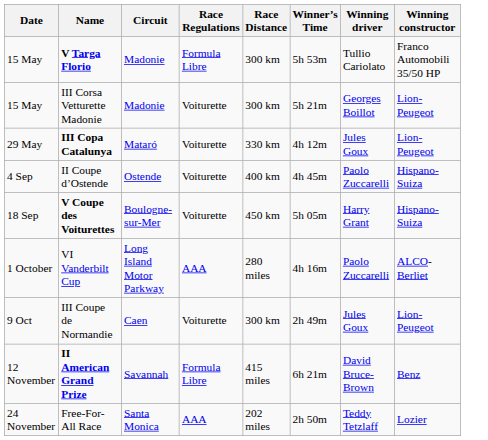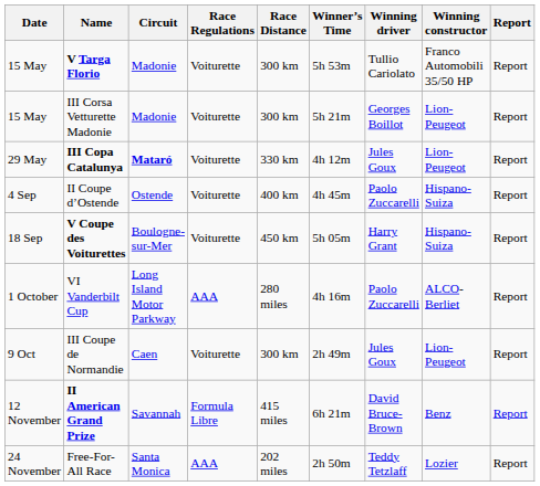 <table class="wikitable" style="font-size:95%">
 <tr>
 <th>Date</th>
 <th>Name</th>
 <th>Circuit</th>
 <th>Race<br>Regulations</th>
 <th>Race<br>Distance</th>
 <th>Winner’s<br>Time</th>
 <th>Winning driver</th>
 <th>Winning<br>constructor</th>
+<th>Report</th>
 </tr>
 <tr>
 <td>15 May</td>
 <td> <strong>V <a href='#'>Targa Florio</a></strong></td>
 <td><a href='#'>Madonie</a></td>
-<td><a href='#'>Formula Libre</a></td>
+<td>Voiturette</td>
 <td>300 km</td>
 <td>5h 53m</td>
 <td> Tullio Cariolato</td>
 <td>Franco Automobili 35/50 HP</td>
+<td>Report</td>
 </tr>
 <tr>
 <td>15 May</td>
 <td> III Corsa Vetturette Madonie</td>
 <td><a href='#'>Madonie</a></td>
 <td>Voiturette</td>
 <td>300 km</td>
 <td>5h 21m</td>
 <td> <a href='#'>Georges Boillot</a></td>
 <td><a href='#'>Lion-Peugeot</a></td>
+<td>Report</td>
 </tr>
 <tr>
 <td>29 May</td>
 <td> <strong>III Copa Catalunya</strong></td>
-<td><a href='#'>Mataró</a></td>
+<td><strong><a href='#'>Mataró</a></strong></td>
 <td>Voiturette</td>
 <td>330 km</td>
 <td>4h 12m</td>
 <td> <a href='#'>Jules Goux</a></td>
 <td><a href='#'>Lion-Peugeot</a></td>
+<td>Report</td>
 </tr>
 <tr>
 <td>4 Sep</td>
 <td> II Coupe d’Ostende</td>
 <td><a href='#'>Ostende</a></td>
 <td>Voiturette</td>
 <td>400 km</td>
 <td>4h 45m</td>
 <td> <a href='#'>Paolo Zuccarelli</a></td>
 <td><a href='#'>Hispano-Suiza</a></td>
+<td>Report</td>
 </tr>
 <tr>
 <td>18 Sep</td>
 <td> <strong>V Coupe des Voiturettes</strong></td>
 <td><a href='#'>Boulogne-sur-Mer</a></td>
 <td>Voiturette</td>
 <td>450 km</td>
 <td>5h 05m</td>
 <td> <a href='#'>Harry Grant</a></td>
 <td><a href='#'>Hispano-Suiza</a></td>
+<td>Report</td>
 </tr>
 <tr>
 <td>1 October</td>
 <td> VI <a href='#'>Vanderbilt Cup</a></td>
 <td><a href='#'>Long Island Motor Parkway</a></td>
 <td><a href='#'>AAA</a></td>
 <td>280 miles</td>
 <td>4h 16m</td>
 <td> <a href='#'>Paolo Zuccarelli</a></td>
 <td><a href='#'>ALCO</a>-<a href='#'>Berliet</a></td>
+<td>Report</td>
 </tr>
 <tr>
 <td>9 Oct</td>
 <td> III Coupe de Normandie</td>
 <td><a href='#'>Caen</a></td>
 <td>Voiturette</td>
 <td>300 km</td>
 <td>2h 49m</td>
 <td> <a href='#'>Jules Goux</a></td>
 <td><a href='#'>Lion-Peugeot</a></td>
+<td>Report</td>
 </tr>
 <tr>
 <td>12 November</td>
 <td> <strong>II <a href='#'>American Grand Prize</a></strong></td>
 <td><a href='#'>Savannah</a></td>
 <td><a href='#'>Formula Libre</a></td>
 <td>415 miles</td>
 <td>6h 21m</td>
 <td> <a href='#'>David Bruce-Brown</a></td>
 <td><a href='#'>Benz</a></td>
+<td><a href='#'>Report</a></td>
 </tr>
 <tr>
 <td>24 November</td>
 <td> Free-For-All Race</td>
 <td><a href='#'>Santa Monica</a></td>
 <td><a href='#'>AAA</a></td>
 <td>202 miles</td>
 <td>2h 50m</td>
 <td> <a href='#'>Teddy Tetzlaff</a></td>
 <td><a href='#'>Lozier</a></td>
+<td>Report</td>
 </tr>
 </table>
